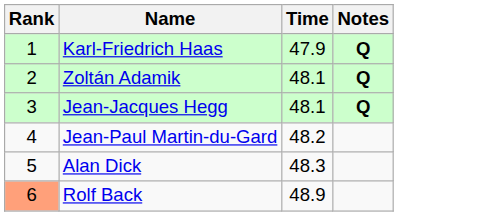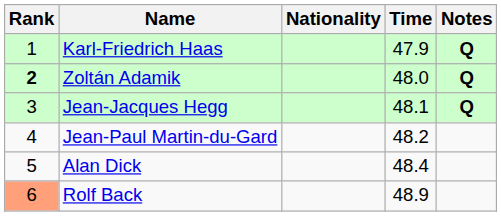 <table class="wikitable sortable" style="text-align:center">
 <tr>
 <th>Rank</th>
 <th>Name</th>
+<th>Nationality</th>
 <th>Time</th>
 <th>Notes</th>
 </tr>
 <tr bgcolor=ccffcc>
 <td>1</td>
 <td align=left><a href='#'>Karl-Friedrich Haas</a></td>
+<td align=left></td>
 <td>47.9</td>
 <td><strong>Q</strong></td>
 </tr>
 <tr bgcolor=ccffcc>
-<td>2</td>
+<td><strong>2</strong></td>
 <td align=left><a href='#'>Zoltán Adamik</a></td>
-<td>48.1</td>
+<td align=left></td>
+<td>48.0</td>
 <td><strong>Q</strong></td>
 </tr>
 <tr bgcolor=ccffcc>
 <td>3</td>
 <td align=left><a href='#'>Jean-Jacques Hegg</a></td>
+<td align=left></td>
 <td>48.1</td>
 <td><strong>Q</strong></td>
 </tr>
 <tr>
 <td>4</td>
 <td align=left><a href='#'>Jean-Paul Martin-du-Gard</a></td>
+<td align=left></td>
 <td>48.2</td>
 <td></td>
 </tr>
 <tr>
 <td>5</td>
 <td align=left><a href='#'>Alan Dick</a></td>
-<td>48.3</td>
+<td align=left></td>
+<td>48.4</td>
 <td></td>
 </tr>
 <tr>
 <td style="background: lightsalmon;">6</td>
 <td align=left><a href='#'>Rolf Back</a></td>
+<td align=left></td>
 <td>48.9</td>
 <td></td>
 </tr>
 </table>
